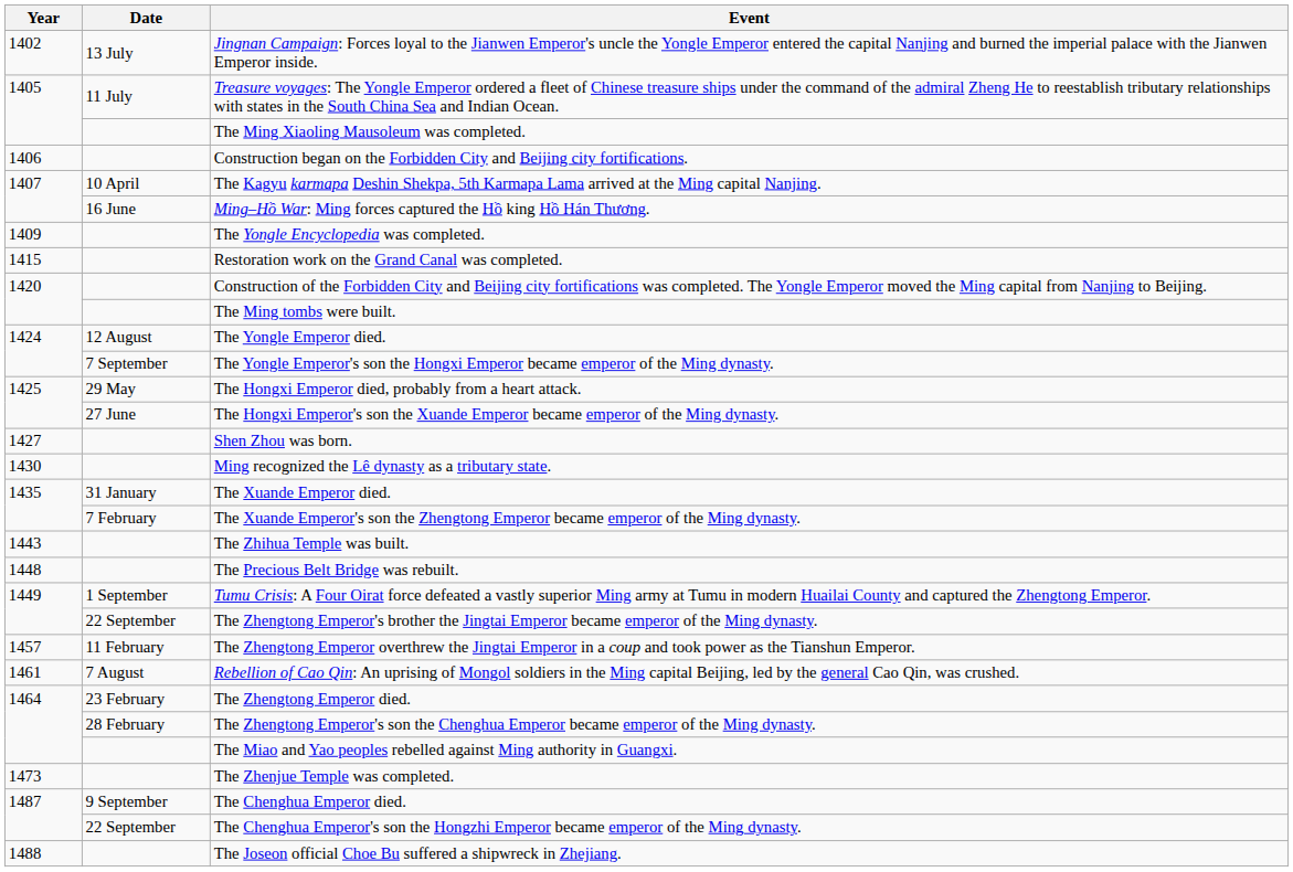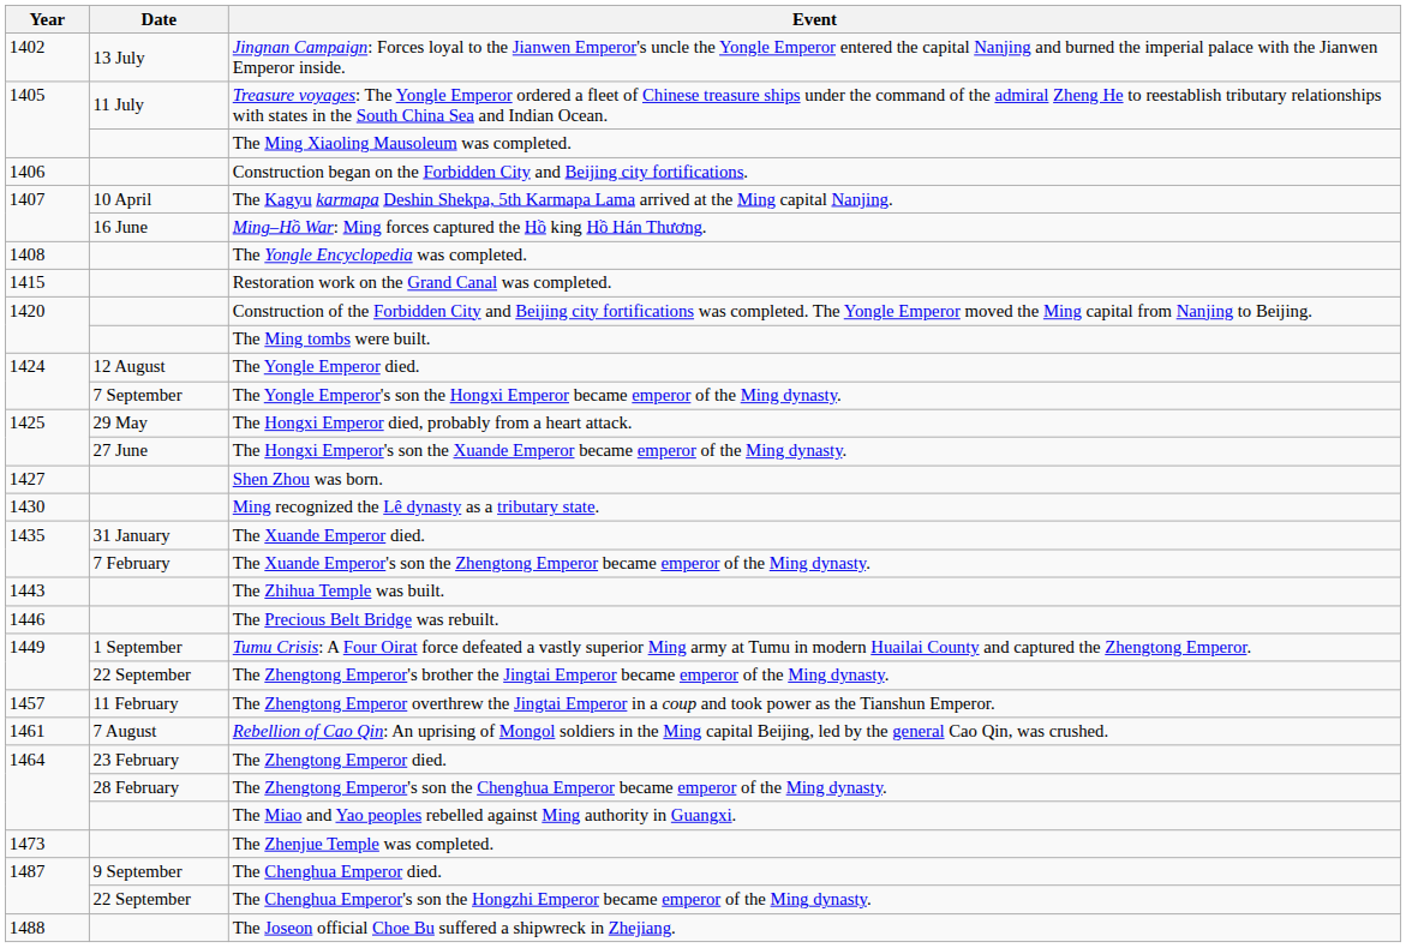 <table class="wikitable" width="100%">
 <tr>
 <th style="width:6%">Year</th>
 <th style="width:10%">Date</th>
 <th>Event</th>
 </tr>
 <tr>
 <td valign="top">1402</td>
 <td>13 July</td>
 <td><em><a href='#'>Jingnan Campaign</a></em>: Forces loyal to the <a href='#'>Jianwen Emperor</a>'s uncle the <a href='#'>Yongle Emperor</a> entered the capital <a href='#'>Nanjing</a> and burned the imperial palace with the Jianwen Emperor inside.</td>
 </tr>
 <tr>
 <td rowspan="2" valign="top">1405</td>
 <td>11 July</td>
 <td><em><a href='#'>Treasure voyages</a></em>: The <a href='#'>Yongle Emperor</a> ordered a fleet of <a href='#'>Chinese treasure ships</a> under the command of the <a href='#'>admiral</a> <a href='#'>Zheng He</a> to reestablish tributary relationships with states in the <a href='#'>South China Sea</a> and Indian Ocean.</td>
 </tr>
 <tr>
 <td></td>
 <td>The <a href='#'>Ming Xiaoling Mausoleum</a> was completed.</td>
 </tr>
 <tr>
 <td>1406</td>
 <td></td>
 <td>Construction began on the <a href='#'>Forbidden City</a> and <a href='#'>Beijing city fortifications</a>.</td>
 </tr>
 <tr>
 <td rowspan="2" valign="top">1407</td>
 <td>10 April</td>
 <td>The <a href='#'>Kagyu</a> <em><a href='#'>karmapa</a></em> <a href='#'>Deshin Shekpa, 5th Karmapa Lama</a> arrived at the <a href='#'>Ming</a> capital <a href='#'>Nanjing</a>.</td>
 </tr>
 <tr>
 <td>16 June</td>
 <td><em><a href='#'>Ming–Hồ War</a></em>: <a href='#'>Ming</a> forces captured the <a href='#'>Hồ</a> king <a href='#'>Hồ Hán Thương</a>.</td>
 </tr>
 <tr>
-<td>1409</td>
+<td>1408</td>
 <td></td>
 <td>The <em><a href='#'>Yongle Encyclopedia</a></em> was completed.</td>
 </tr>
 <tr>
 <td>1415</td>
 <td></td>
 <td>Restoration work on the <a href='#'>Grand Canal</a> was completed.</td>
 </tr>
 <tr>
 <td rowspan="2" valign="top">1420</td>
 <td></td>
 <td>Construction of the <a href='#'>Forbidden City</a> and <a href='#'>Beijing city fortifications</a> was completed.  The <a href='#'>Yongle Emperor</a> moved the <a href='#'>Ming</a> capital from <a href='#'>Nanjing</a> to Beijing.</td>
 </tr>
 <tr>
 <td></td>
 <td>The <a href='#'>Ming tombs</a> were built.</td>
 </tr>
 <tr>
 <td rowspan="2" valign="top">1424</td>
 <td>12 August</td>
 <td>The <a href='#'>Yongle Emperor</a> died.</td>
 </tr>
 <tr>
 <td>7 September</td>
 <td>The <a href='#'>Yongle Emperor</a>'s son the <a href='#'>Hongxi Emperor</a> became <a href='#'>emperor</a> of the <a href='#'>Ming dynasty</a>.</td>
 </tr>
 <tr>
 <td rowspan="2" valign="top">1425</td>
 <td>29 May</td>
 <td>The <a href='#'>Hongxi Emperor</a> died, probably from a heart attack.</td>
 </tr>
 <tr>
 <td>27 June</td>
 <td>The <a href='#'>Hongxi Emperor</a>'s son the <a href='#'>Xuande Emperor</a> became <a href='#'>emperor</a> of the <a href='#'>Ming dynasty</a>.</td>
 </tr>
 <tr>
 <td>1427</td>
 <td></td>
 <td><a href='#'>Shen Zhou</a> was born.</td>
 </tr>
 <tr>
 <td>1430</td>
 <td></td>
 <td><a href='#'>Ming</a> recognized the <a href='#'>Lê dynasty</a> as a <a href='#'>tributary state</a>.</td>
 </tr>
 <tr>
 <td rowspan="2" valign="top">1435</td>
 <td>31 January</td>
 <td>The <a href='#'>Xuande Emperor</a> died.</td>
 </tr>
 <tr>
 <td>7 February</td>
 <td>The <a href='#'>Xuande Emperor</a>'s son the <a href='#'>Zhengtong Emperor</a> became <a href='#'>emperor</a> of the <a href='#'>Ming dynasty</a>.</td>
 </tr>
 <tr>
 <td>1443</td>
 <td></td>
 <td>The <a href='#'>Zhihua Temple</a> was built.</td>
 </tr>
 <tr>
-<td>1448</td>
+<td>1446</td>
 <td></td>
 <td>The <a href='#'>Precious Belt Bridge</a> was rebuilt.</td>
 </tr>
 <tr>
 <td rowspan="2" valign="top">1449</td>
 <td>1 September</td>
 <td><em><a href='#'>Tumu Crisis</a></em>: A <a href='#'>Four Oirat</a> force defeated a vastly superior <a href='#'>Ming</a> army at Tumu in modern <a href='#'>Huailai County</a> and captured the <a href='#'>Zhengtong Emperor</a>.</td>
 </tr>
 <tr>
 <td>22 September</td>
 <td>The <a href='#'>Zhengtong Emperor</a>'s brother the <a href='#'>Jingtai Emperor</a> became <a href='#'>emperor</a> of the <a href='#'>Ming dynasty</a>.</td>
 </tr>
 <tr>
 <td>1457</td>
 <td>11 February</td>
 <td>The <a href='#'>Zhengtong Emperor</a> overthrew the <a href='#'>Jingtai Emperor</a> in a <em>coup</em> and took power as the Tianshun Emperor.</td>
 </tr>
 <tr>
 <td>1461</td>
 <td>7 August</td>
 <td><em><a href='#'>Rebellion of Cao Qin</a></em>: An uprising of <a href='#'>Mongol</a> soldiers in the <a href='#'>Ming</a> capital Beijing, led by the <a href='#'>general</a> Cao Qin, was crushed.</td>
 </tr>
 <tr>
 <td rowspan="3" valign="top">1464</td>
 <td>23 February</td>
 <td>The <a href='#'>Zhengtong Emperor</a> died.</td>
 </tr>
 <tr>
 <td>28 February</td>
 <td>The <a href='#'>Zhengtong Emperor</a>'s son the <a href='#'>Chenghua Emperor</a> became <a href='#'>emperor</a> of the <a href='#'>Ming dynasty</a>.</td>
 </tr>
 <tr>
 <td></td>
 <td>The <a href='#'>Miao</a> and <a href='#'>Yao peoples</a> rebelled against <a href='#'>Ming</a> authority in <a href='#'>Guangxi</a>.</td>
 </tr>
 <tr>
 <td>1473</td>
 <td></td>
 <td>The <a href='#'>Zhenjue Temple</a> was completed.</td>
 </tr>
 <tr>
 <td rowspan="2" valign="top">1487</td>
 <td>9 September</td>
 <td>The <a href='#'>Chenghua Emperor</a> died.</td>
 </tr>
 <tr>
 <td>22 September</td>
 <td>The <a href='#'>Chenghua Emperor</a>'s son the <a href='#'>Hongzhi Emperor</a> became <a href='#'>emperor</a> of the <a href='#'>Ming dynasty</a>.</td>
 </tr>
 <tr>
 <td>1488</td>
 <td></td>
 <td>The <a href='#'>Joseon</a> official <a href='#'>Choe Bu</a> suffered a shipwreck in <a href='#'>Zhejiang</a>.</td>
 </tr>
 </table>
